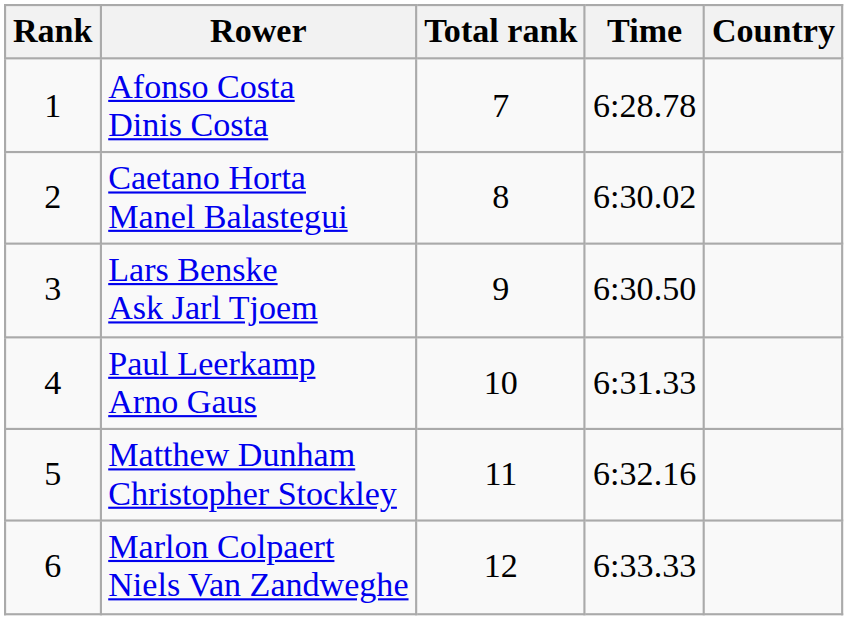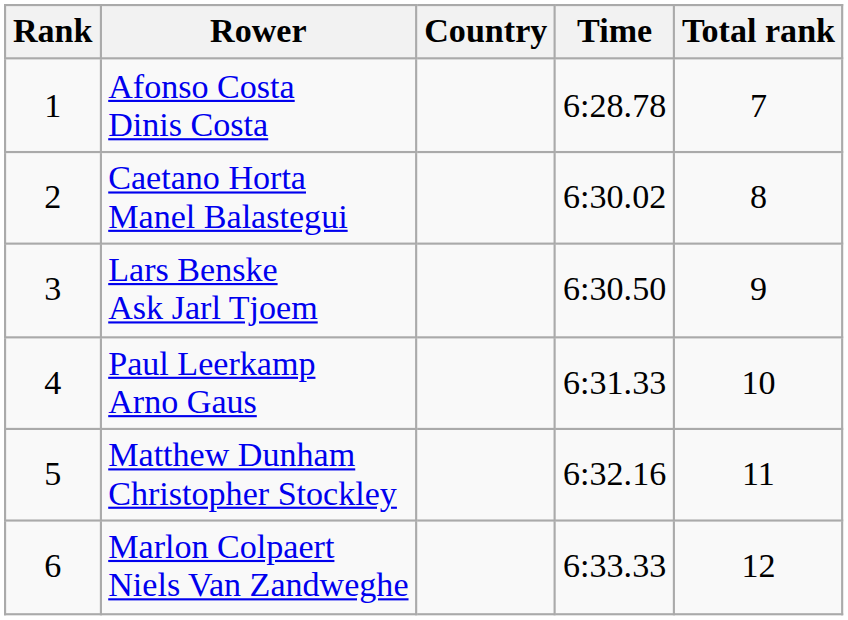 <table class="wikitable" style="text-align:center">
 <tr>
 <th>Rank</th>
 <th>Rower</th>
+<th>Country</th>
+<th>Time</th>
 <th>Total rank</th>
-<th>Time</th>
-<th>Country</th>
 </tr>
 <tr>
 <td>1</td>
 <td align="left"><a href='#'>Afonso Costa</a><br><a href='#'>Dinis Costa</a></td>
+<td align="left"></td>
+<td>6:28.78</td>
 <td>7</td>
-<td>6:28.78</td>
-<td align="left"></td>
 </tr>
 <tr>
 <td>2</td>
 <td align="left"><a href='#'>Caetano Horta</a><br><a href='#'>Manel Balastegui</a></td>
+<td align="left"></td>
+<td>6:30.02</td>
 <td>8</td>
-<td>6:30.02</td>
-<td align="left"></td>
 </tr>
 <tr>
 <td>3</td>
 <td align="left"><a href='#'>Lars Benske</a><br><a href='#'>Ask Jarl Tjoem</a></td>
+<td align="left"></td>
+<td>6:30.50</td>
 <td>9</td>
-<td>6:30.50</td>
-<td align="left"></td>
 </tr>
 <tr>
 <td>4</td>
 <td align="left"><a href='#'>Paul Leerkamp</a><br><a href='#'>Arno Gaus</a></td>
+<td align="left"></td>
+<td>6:31.33</td>
 <td>10</td>
-<td>6:31.33</td>
-<td align="left"></td>
 </tr>
 <tr>
 <td>5</td>
 <td align="left"><a href='#'>Matthew Dunham</a><br><a href='#'>Christopher Stockley</a></td>
+<td align="left"></td>
+<td>6:32.16</td>
 <td>11</td>
-<td>6:32.16</td>
-<td align="left"></td>
 </tr>
 <tr>
 <td>6</td>
 <td align="left"><a href='#'>Marlon Colpaert</a><br><a href='#'>Niels Van Zandweghe</a></td>
+<td align="left"></td>
+<td>6:33.33</td>
 <td>12</td>
-<td>6:33.33</td>
-<td align="left"></td>
 </tr>
 </table>
